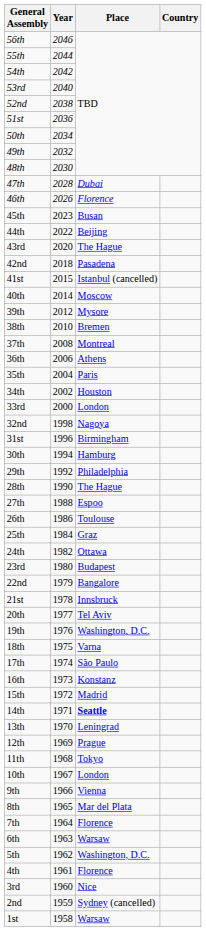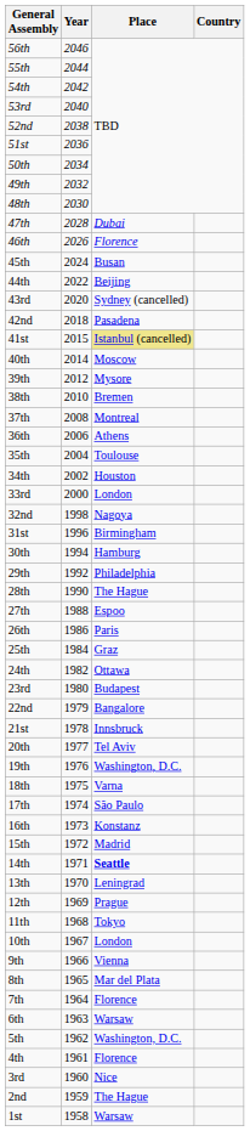 <table class=wikitable>
 <tr>
 <th>General <br>Assembly</th>
 <th>Year</th>
 <th>Place</th>
 <th>Country</th>
 </tr>
 <tr>
 <td><em>56th</em></td>
 <td><em>2046</em></td>
 <td colspan="2" rowspan="9">TBD</td>
 </tr>
 <tr>
 <td><em>55th</em></td>
 <td><em>2044</em></td>
 </tr>
 <tr>
 <td><em>54th</em></td>
 <td><em>2042</em></td>
 </tr>
 <tr>
 <td><em>53rd</em></td>
 <td><em>2040</em></td>
 </tr>
 <tr>
 <td><em>52nd</em></td>
 <td><em>2038</em></td>
 </tr>
 <tr>
 <td><em>51st</em></td>
 <td><em>2036</em></td>
 </tr>
 <tr>
 <td><em>50th</em></td>
 <td><em>2034</em></td>
 </tr>
 <tr>
 <td><em>49th</em></td>
 <td><em>2032</em></td>
 </tr>
 <tr>
 <td><em>48th</em></td>
 <td><em>2030</em></td>
 </tr>
 <tr>
 <td><em>47th</em></td>
 <td><em>2028</em></td>
 <td><em><a href='#'>Dubai</a></em></td>
 <td></td>
 </tr>
 <tr>
 <td><em>46th</em></td>
 <td><em>2026</em></td>
 <td><em><a href='#'>Florence</a></em></td>
 <td></td>
 </tr>
 <tr>
 <td>45th</td>
-<td>2023</td>
+<td>2024</td>
 <td><a href='#'>Busan</a></td>
 <td></td>
 </tr>
 <tr>
 <td>44th</td>
 <td>2022</td>
 <td><a href='#'>Beijing</a></td>
 <td></td>
 </tr>
 <tr>
 <td>43rd</td>
 <td>2020</td>
-<td><a href='#'>The Hague</a></td>
+<td><a href='#'>Sydney</a> (cancelled)</td>
 <td></td>
 </tr>
 <tr>
 <td>42nd</td>
 <td>2018</td>
 <td><a href='#'>Pasadena</a></td>
 <td></td>
 </tr>
 <tr>
 <td>41st</td>
 <td>2015</td>
-<td><a href='#'>Istanbul</a> (cancelled)</td>
+<td style="background: khaki;"><a href='#'>Istanbul</a> (cancelled)</td>
 <td></td>
 </tr>
 <tr>
 <td>40th</td>
 <td>2014</td>
 <td><a href='#'>Moscow</a></td>
 <td></td>
 </tr>
 <tr>
 <td>39th</td>
 <td>2012</td>
 <td><a href='#'>Mysore</a></td>
 <td></td>
 </tr>
 <tr>
 <td>38th</td>
 <td>2010</td>
 <td><a href='#'>Bremen</a></td>
 <td></td>
 </tr>
 <tr>
 <td>37th</td>
 <td>2008</td>
 <td><a href='#'>Montreal</a></td>
 <td></td>
 </tr>
 <tr>
 <td>36th</td>
 <td>2006</td>
 <td><a href='#'>Athens</a></td>
 <td></td>
 </tr>
 <tr>
 <td>35th</td>
 <td>2004</td>
-<td><a href='#'>Paris</a></td>
+<td><a href='#'>Toulouse</a></td>
 <td></td>
 </tr>
 <tr>
 <td>34th</td>
 <td>2002</td>
 <td><a href='#'>Houston</a></td>
 <td></td>
 </tr>
 <tr>
 <td>33rd</td>
 <td>2000</td>
 <td><a href='#'>London</a></td>
 <td></td>
 </tr>
 <tr>
 <td>32nd</td>
 <td>1998</td>
 <td><a href='#'>Nagoya</a></td>
 <td></td>
 </tr>
 <tr>
 <td>31st</td>
 <td>1996</td>
 <td><a href='#'>Birmingham</a></td>
 <td></td>
 </tr>
 <tr>
 <td>30th</td>
 <td>1994</td>
 <td><a href='#'>Hamburg</a></td>
 <td></td>
 </tr>
 <tr>
 <td>29th</td>
 <td>1992</td>
 <td><a href='#'>Philadelphia</a></td>
 <td></td>
 </tr>
 <tr>
 <td>28th</td>
 <td>1990</td>
 <td><a href='#'>The Hague</a></td>
 <td></td>
 </tr>
 <tr>
 <td>27th</td>
 <td>1988</td>
 <td><a href='#'>Espoo</a></td>
 <td></td>
 </tr>
 <tr>
 <td>26th</td>
 <td>1986</td>
-<td><a href='#'>Toulouse</a></td>
+<td><a href='#'>Paris</a></td>
 <td></td>
 </tr>
 <tr>
 <td>25th</td>
 <td>1984</td>
 <td><a href='#'>Graz</a></td>
 <td></td>
 </tr>
 <tr>
 <td>24th</td>
 <td>1982</td>
 <td><a href='#'>Ottawa</a></td>
 <td></td>
 </tr>
 <tr>
 <td>23rd</td>
 <td>1980</td>
 <td><a href='#'>Budapest</a></td>
 <td></td>
 </tr>
 <tr>
 <td>22nd</td>
 <td>1979</td>
 <td><a href='#'>Bangalore</a></td>
 <td></td>
 </tr>
 <tr>
 <td>21st</td>
 <td>1978</td>
 <td><a href='#'>Innsbruck</a></td>
 <td></td>
 </tr>
 <tr>
 <td>20th</td>
 <td>1977</td>
 <td><a href='#'>Tel Aviv</a></td>
 <td></td>
 </tr>
 <tr>
 <td>19th</td>
 <td>1976</td>
 <td><a href='#'>Washington, D.C.</a></td>
 <td></td>
 </tr>
 <tr>
 <td>18th</td>
 <td>1975</td>
 <td><a href='#'>Varna</a></td>
 <td></td>
 </tr>
 <tr>
 <td>17th</td>
 <td>1974</td>
 <td><a href='#'>São Paulo</a></td>
 <td></td>
 </tr>
 <tr>
 <td>16th</td>
 <td>1973</td>
 <td><a href='#'>Konstanz</a></td>
 <td></td>
 </tr>
 <tr>
 <td>15th</td>
 <td>1972</td>
 <td><a href='#'>Madrid</a></td>
 <td></td>
 </tr>
 <tr>
 <td>14th</td>
 <td>1971</td>
 <td><strong><a href='#'>Seattle</a></strong></td>
 <td></td>
 </tr>
 <tr>
 <td>13th</td>
 <td>1970</td>
 <td><a href='#'>Leningrad</a></td>
 <td></td>
 </tr>
 <tr>
 <td>12th</td>
 <td>1969</td>
 <td><a href='#'>Prague</a></td>
 <td></td>
 </tr>
 <tr>
 <td>11th</td>
 <td>1968</td>
 <td><a href='#'>Tokyo</a></td>
 <td></td>
 </tr>
 <tr>
 <td>10th</td>
 <td>1967</td>
 <td><a href='#'>London</a></td>
 <td></td>
 </tr>
 <tr>
 <td>9th</td>
 <td>1966</td>
 <td><a href='#'>Vienna</a></td>
 <td></td>
 </tr>
 <tr>
 <td>8th</td>
 <td>1965</td>
 <td><a href='#'>Mar del Plata</a></td>
 <td></td>
 </tr>
 <tr>
 <td>7th</td>
 <td>1964</td>
 <td><a href='#'>Florence</a></td>
 <td></td>
 </tr>
 <tr>
 <td>6th</td>
 <td>1963</td>
 <td><a href='#'>Warsaw</a></td>
 <td></td>
 </tr>
 <tr>
 <td>5th</td>
 <td>1962</td>
 <td><a href='#'>Washington, D.C.</a></td>
 <td></td>
 </tr>
 <tr>
 <td>4th</td>
 <td>1961</td>
 <td><a href='#'>Florence</a></td>
 <td></td>
 </tr>
 <tr>
 <td>3rd</td>
 <td>1960</td>
 <td><a href='#'>Nice</a></td>
 <td></td>
 </tr>
 <tr>
 <td>2nd</td>
 <td>1959</td>
-<td><a href='#'>Sydney</a> (cancelled)</td>
+<td><a href='#'>The Hague</a></td>
 <td></td>
 </tr>
 <tr>
 <td>1st</td>
 <td>1958</td>
 <td><a href='#'>Warsaw</a></td>
 <td></td>
 </tr>
 </table>
